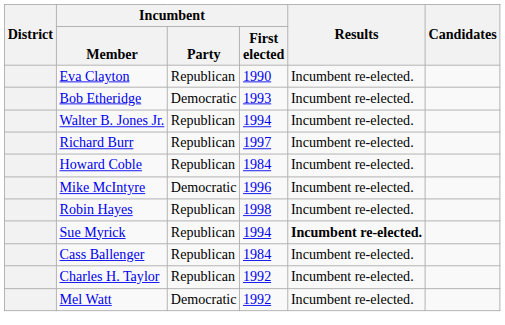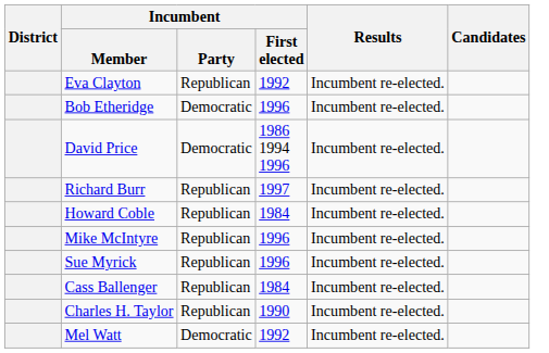 <table class="wikitable sortable">
 <tr>
 <th rowspan=2>District</th>
 <th colspan=3>Incumbent</th>
 <th rowspan=2>Results</th>
 <th rowspan=2 class="unsortable">Candidates</th>
 </tr>
 <tr valign=bottom>
 <th>Member</th>
 <th>Party</th>
 <th>First<br>elected</th>
 </tr>
 <tr>
 <th></th>
 <td><a href='#'>Eva Clayton</a></td>
 <td>Republican</td>
-<td><a href='#'>1990</a></td>
+<td><a href='#'>1992</a></td>
 <td>Incumbent re-elected.</td>
 <td nowrap></td>
 </tr>
 <tr>
 <th></th>
 <td><a href='#'>Bob Etheridge</a></td>
 <td>Democratic</td>
-<td><a href='#'>1993</a></td>
+<td><a href='#'>1996</a></td>
 <td>Incumbent re-elected.</td>
 <td nowrap></td>
 </tr>
 <tr>
 <th></th>
-<td><a href='#'>Walter B. Jones Jr.</a></td>
-<td>Republican</td>
-<td><a href='#'>1994</a></td>
+<td><a href='#'>David Price</a></td>
+<td>Democratic</td>
+<td><a href='#'>1986</a><br>1994 <br><a href='#'>1996</a></td>
 <td>Incumbent re-elected.</td>
 <td nowrap></td>
 </tr>
 <tr>
 <th></th>
 <td><a href='#'>Richard Burr</a></td>
 <td>Republican</td>
 <td><a href='#'>1997</a></td>
 <td>Incumbent re-elected.</td>
 <td nowrap></td>
 </tr>
 <tr>
 <th></th>
 <td><a href='#'>Howard Coble</a></td>
 <td>Republican</td>
 <td><a href='#'>1984</a></td>
 <td>Incumbent re-elected.</td>
 <td nowrap></td>
 </tr>
 <tr>
 <th></th>
 <td><a href='#'>Mike McIntyre</a></td>
-<td>Democratic</td>
+<td>Republican</td>
 <td><a href='#'>1996</a></td>
-<td>Incumbent re-elected.</td>
-<td nowrap></td>
-</tr>
-<tr>
-<th></th>
-<td><a href='#'>Robin Hayes</a></td>
-<td>Republican</td>
-<td><a href='#'>1998</a></td>
 <td>Incumbent re-elected.</td>
 <td nowrap></td>
 </tr>
 <tr>
 <th></th>
 <td><a href='#'>Sue Myrick</a></td>
 <td>Republican</td>
-<td><a href='#'>1994</a></td>
-<td><strong>Incumbent re-elected.</strong></td>
+<td><a href='#'>1996</a></td>
+<td>Incumbent re-elected.</td>
 <td nowrap></td>
 </tr>
 <tr>
 <th></th>
 <td><a href='#'>Cass Ballenger</a></td>
 <td>Republican</td>
 <td><a href='#'>1984</a></td>
 <td>Incumbent re-elected.</td>
 <td nowrap></td>
 </tr>
 <tr>
 <th></th>
 <td><a href='#'>Charles H. Taylor</a></td>
 <td>Republican</td>
-<td><a href='#'>1992</a></td>
+<td><a href='#'>1990</a></td>
 <td>Incumbent re-elected.</td>
 <td nowrap></td>
 </tr>
 <tr>
 <th></th>
 <td><a href='#'>Mel Watt</a></td>
 <td>Democratic</td>
 <td><a href='#'>1992</a></td>
 <td>Incumbent re-elected.</td>
 <td nowrap></td>
 </tr>
 </table>
